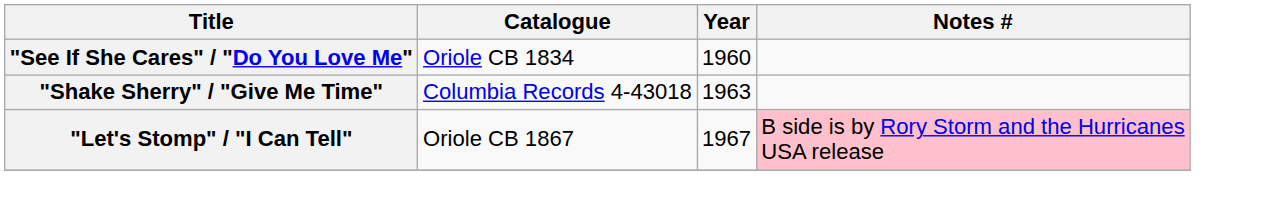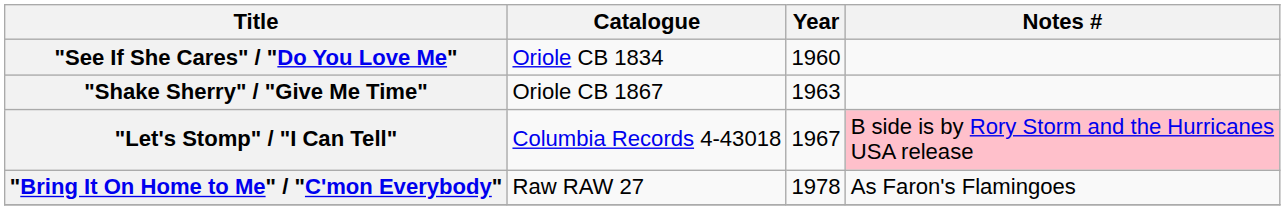 <table class="wikitable plainrowheaders sortable">
 <tr>
 <th scope="col" class="unsortable">Title</th>
 <th scope="col">Catalogue</th>
 <th scope="col">Year</th>
 <th scope="col" class="unsortable">Notes #</th>
 </tr>
 <tr>
 <th scope="row">"See If She Cares" / "<a href='#'>Do You Love Me</a>"</th>
 <td><a href='#'>Oriole</a> CB 1834</td>
 <td>1960</td>
 <td></td>
 </tr>
 <tr>
 <th scope="row">"Shake Sherry" / "Give Me Time"</th>
-<td><a href='#'>Columbia Records</a> 4-43018</td>
+<td>Oriole CB 1867</td>
 <td>1963</td>
 <td></td>
 </tr>
 <tr>
 <th scope="row">"Let's Stomp" / "I Can Tell"</th>
-<td>Oriole CB 1867</td>
+<td><a href='#'>Columbia Records</a> 4-43018</td>
 <td>1967</td>
 <td style="background: pink;">B side is by <a href='#'>Rory Storm and the Hurricanes</a><br>USA release</td>
 </tr>
 <tr>
+<th scope="row">"<a href='#'>Bring It On Home to Me</a>" / "<a href='#'>C'mon Everybody</a>"</th>
+<td>Raw RAW 27</td>
+<td>1978</td>
+<td>As Faron's Flamingoes</td>
+</tr>
+<tr>
 </tr>
 </table>
